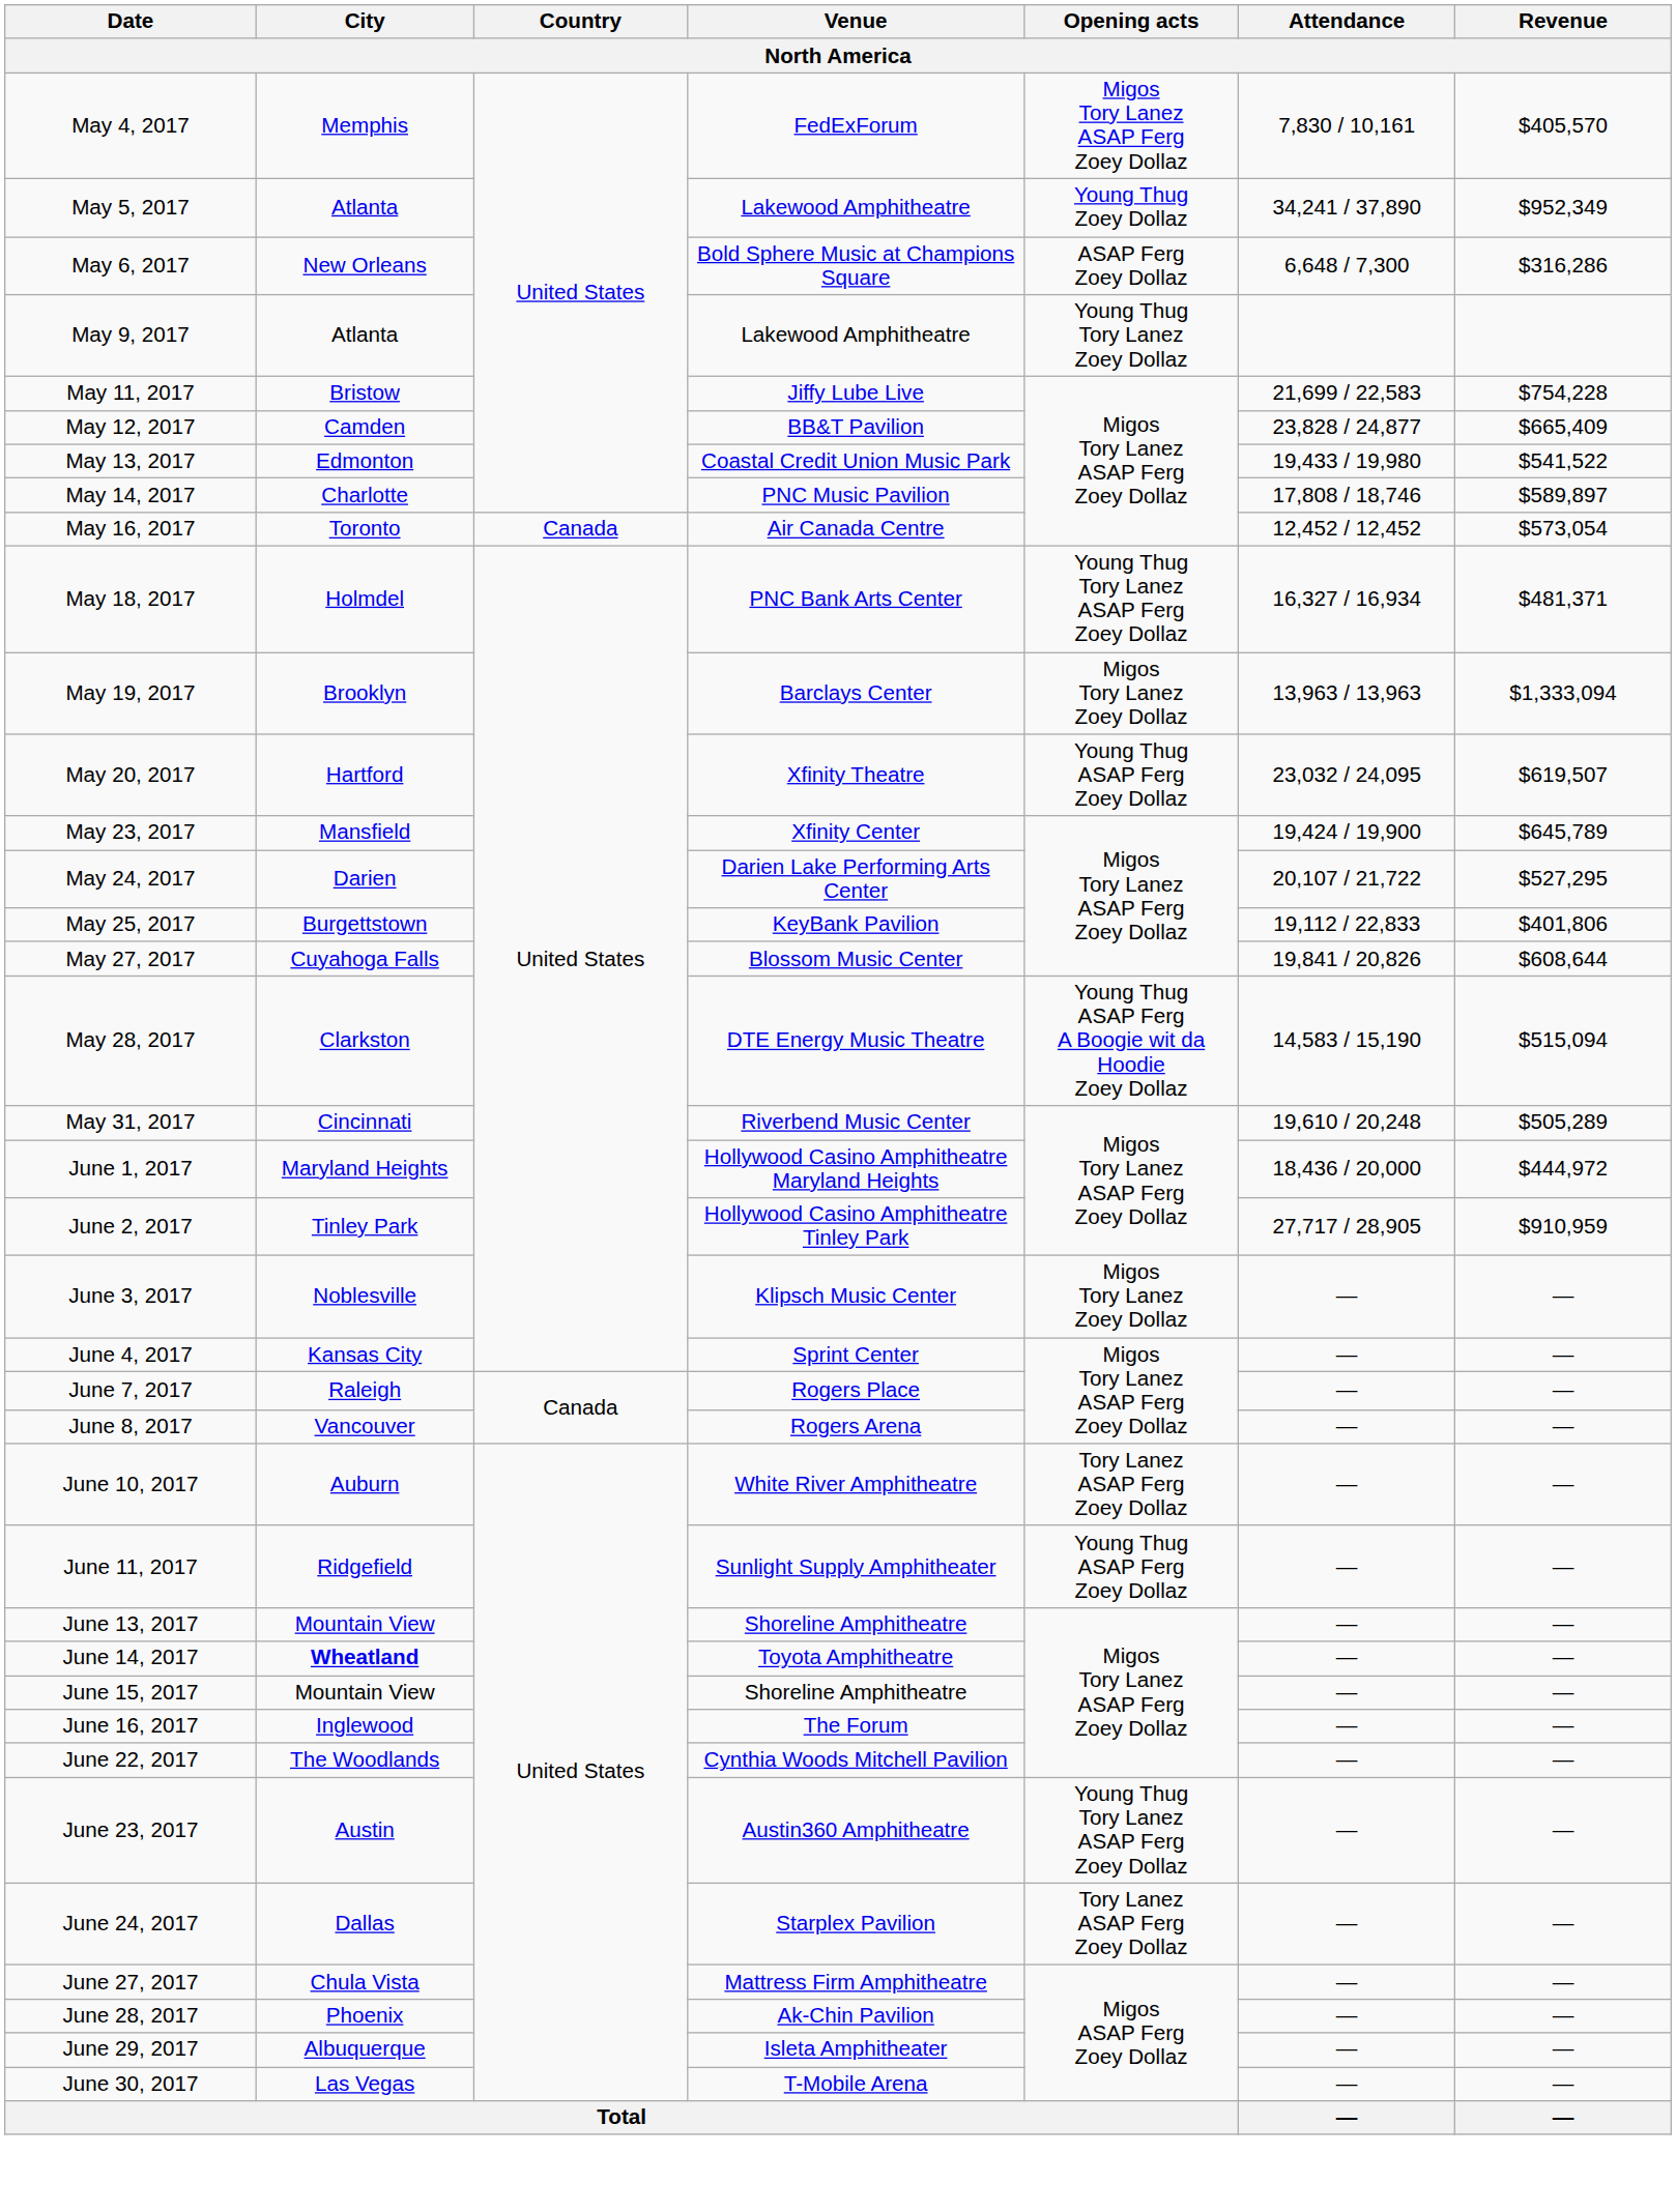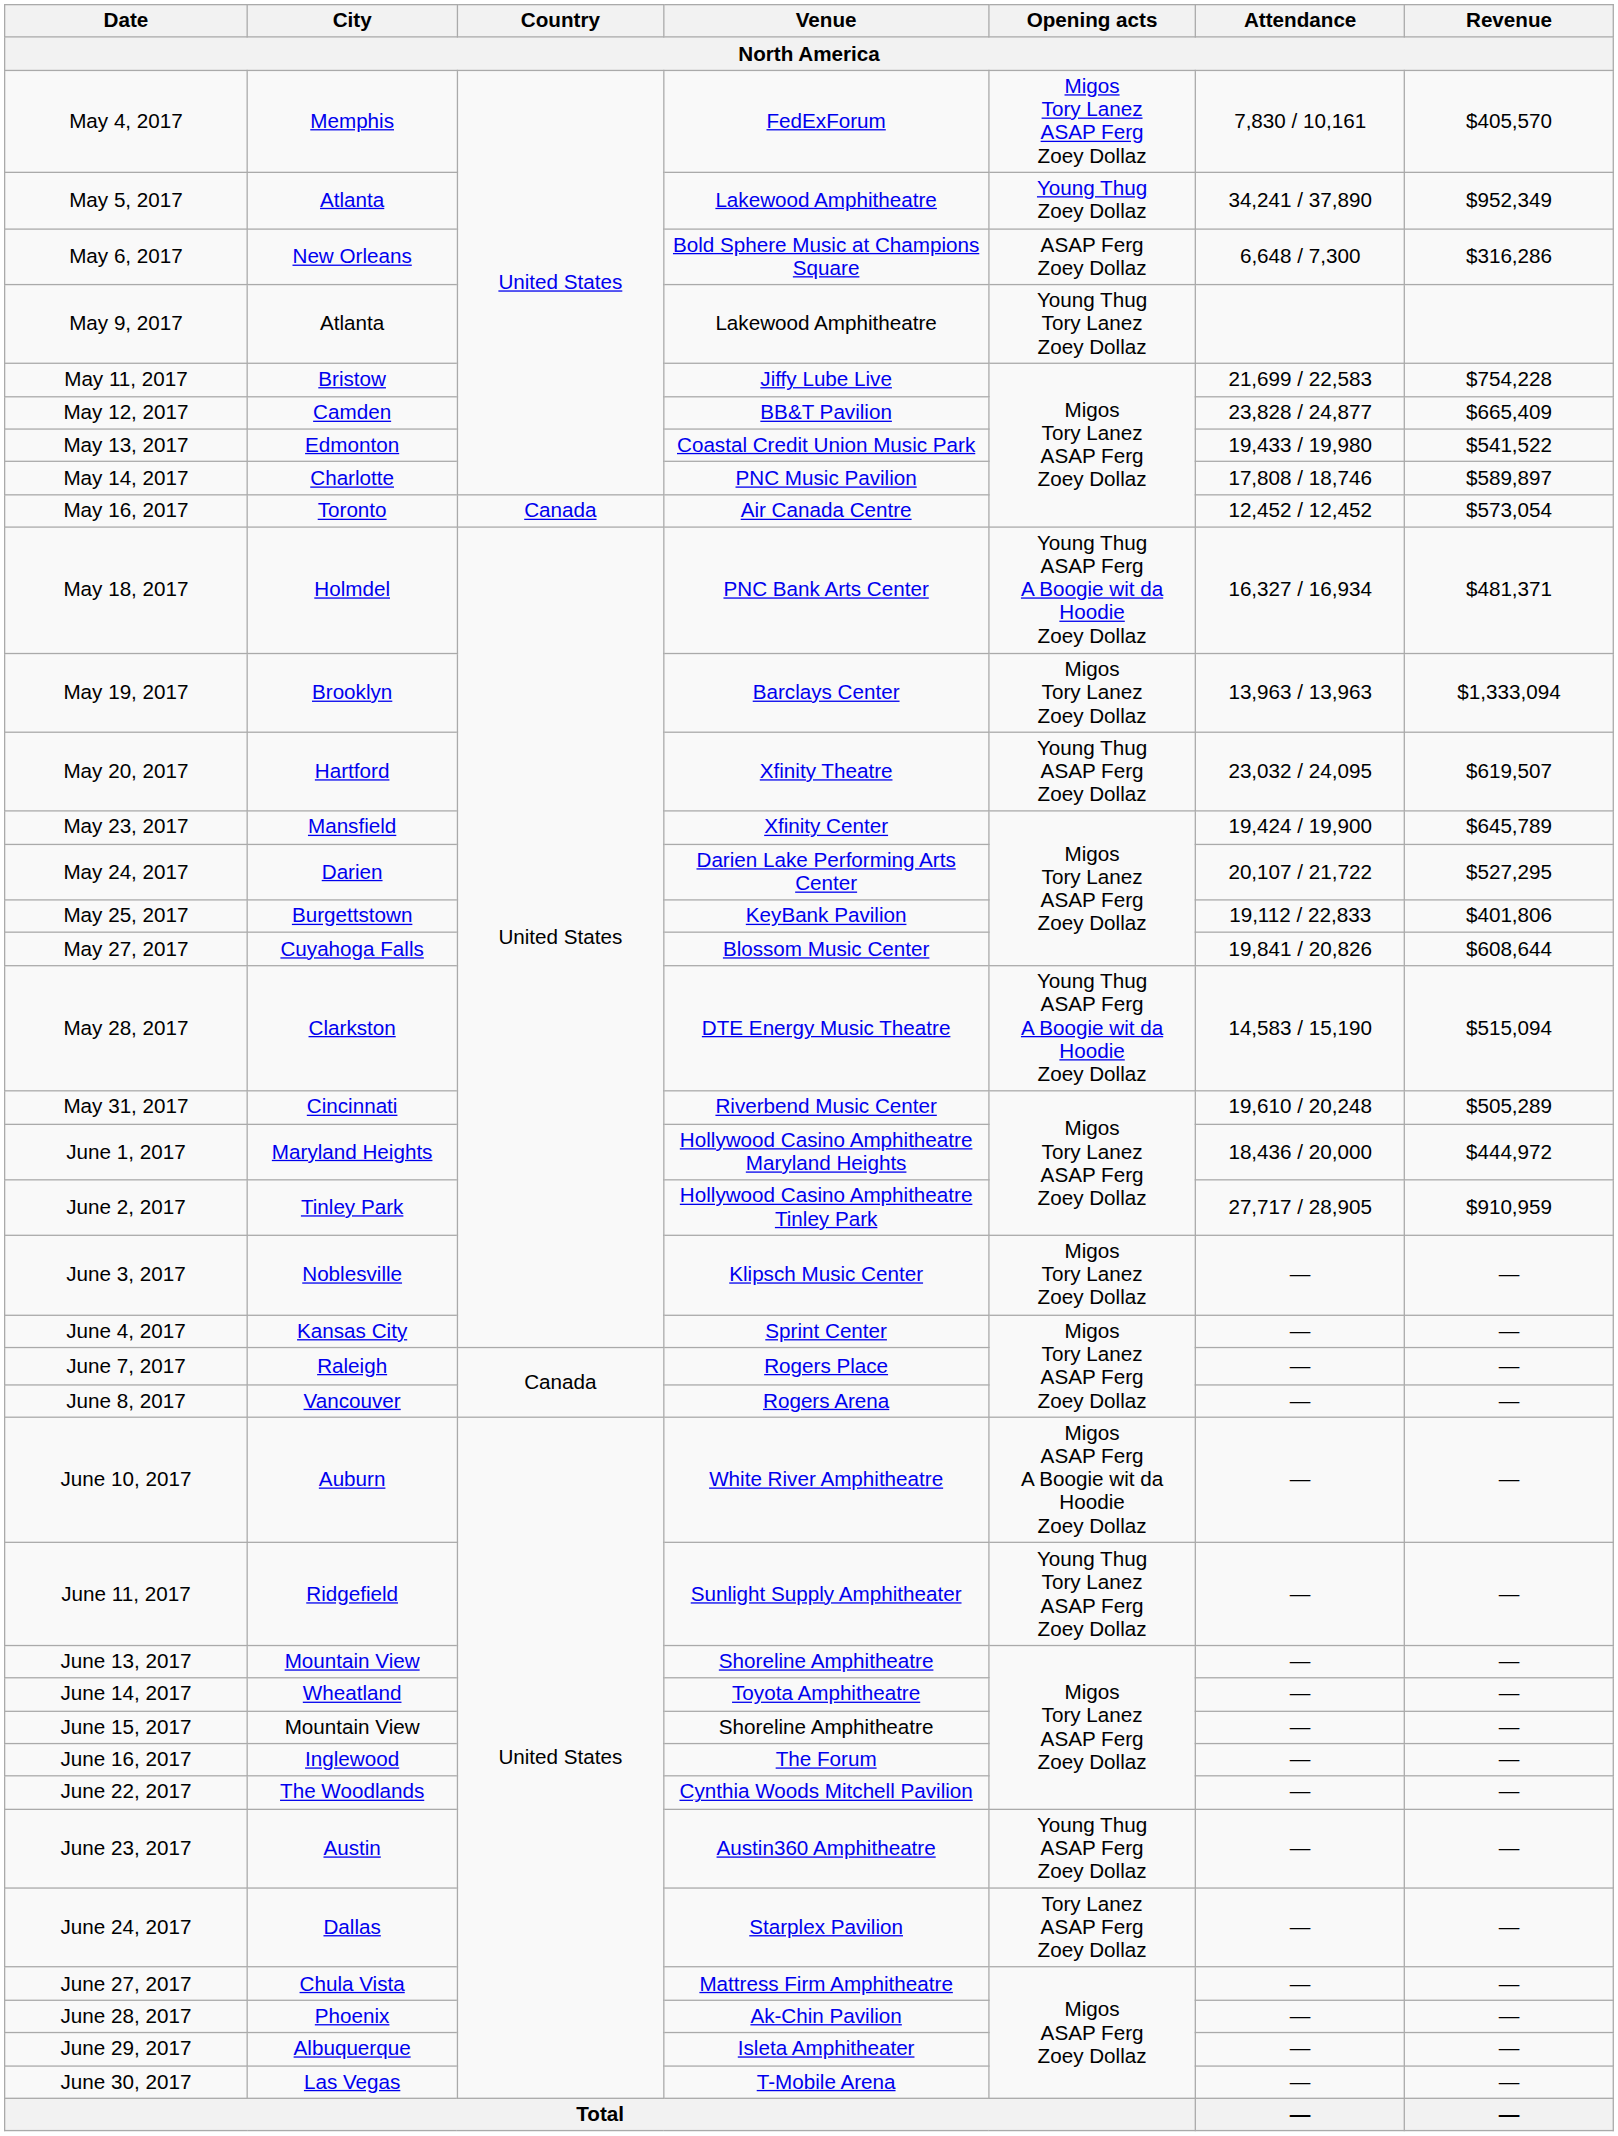 <table class="wikitable" style="text-align:center;">
 <tr>
 <th scope="col" style="width:12em;">Date</th>
 <th scope="col" style="width:10em;">City</th>
 <th scope="col" style="width:10em;">Country</th>
 <th scope="col" style="width:16em;">Venue</th>
 <th scope="col" style="width:10em;">Opening acts</th>
 <th scope="col" style="width:10em;">Attendance</th>
 <th scope="col" style="width:10em;">Revenue</th>
 </tr>
 <tr>
 <th colspan="7">North America</th>
 </tr>
 <tr>
 <td>May 4, 2017</td>
 <td><a href='#'>Memphis</a></td>
 <td rowspan="8"><a href='#'>United States</a></td>
 <td><a href='#'>FedExForum</a></td>
 <td><a href='#'>Migos</a><br><a href='#'>Tory Lanez</a><br><a href='#'>ASAP Ferg</a><br>Zoey Dollaz</td>
 <td>7,830 / 10,161</td>
 <td>$405,570</td>
 </tr>
 <tr>
 <td>May 5, 2017</td>
 <td><a href='#'>Atlanta</a></td>
 <td><a href='#'>Lakewood Amphitheatre</a></td>
 <td><a href='#'>Young Thug</a><br>Zoey Dollaz</td>
 <td>34,241 / 37,890</td>
 <td>$952,349</td>
 </tr>
 <tr>
 <td>May 6, 2017</td>
 <td><a href='#'>New Orleans</a></td>
 <td><a href='#'>Bold Sphere Music at Champions Square</a></td>
 <td>ASAP Ferg<br>Zoey Dollaz</td>
 <td>6,648 / 7,300</td>
 <td>$316,286</td>
 </tr>
 <tr>
 <td>May 9, 2017</td>
 <td>Atlanta</td>
 <td>Lakewood Amphitheatre</td>
 <td>Young Thug<br>Tory Lanez<br>Zoey Dollaz</td>
 <td></td>
 <td></td>
 </tr>
 <tr>
 <td>May 11, 2017</td>
 <td><a href='#'>Bristow</a></td>
 <td><a href='#'>Jiffy Lube Live</a></td>
 <td rowspan="5">Migos<br>Tory Lanez<br>ASAP Ferg<br>Zoey Dollaz</td>
 <td>21,699 / 22,583</td>
 <td>$754,228</td>
 </tr>
 <tr>
 <td>May 12, 2017</td>
 <td><a href='#'>Camden</a></td>
 <td><a href='#'>BB&T Pavilion</a></td>
 <td>23,828 / 24,877</td>
 <td>$665,409</td>
 </tr>
 <tr>
 <td>May 13, 2017</td>
 <td><a href='#'>Edmonton</a></td>
 <td><a href='#'>Coastal Credit Union Music Park</a></td>
 <td>19,433 / 19,980</td>
 <td>$541,522</td>
 </tr>
 <tr>
 <td>May 14, 2017</td>
 <td><a href='#'>Charlotte</a></td>
 <td><a href='#'>PNC Music Pavilion</a></td>
 <td>17,808 / 18,746</td>
 <td>$589,897</td>
 </tr>
 <tr>
 <td>May 16, 2017</td>
 <td><a href='#'>Toronto</a></td>
 <td><a href='#'>Canada</a></td>
 <td><a href='#'>Air Canada Centre</a></td>
 <td>12,452 / 12,452</td>
 <td>$573,054</td>
 </tr>
 <tr>
 <td>May 18, 2017</td>
 <td><a href='#'>Holmdel</a></td>
 <td rowspan="13">United States</td>
 <td><a href='#'>PNC Bank Arts Center</a></td>
-<td>Young Thug<br>Tory Lanez<br>ASAP Ferg<br>Zoey Dollaz</td>
+<td>Young Thug<br>ASAP Ferg<br><a href='#'>A Boogie wit da Hoodie</a><br>Zoey Dollaz</td>
 <td>16,327 / 16,934</td>
 <td>$481,371</td>
 </tr>
 <tr>
 <td>May 19, 2017</td>
 <td><a href='#'>Brooklyn</a></td>
 <td><a href='#'>Barclays Center</a></td>
 <td>Migos<br>Tory Lanez<br>Zoey Dollaz</td>
 <td>13,963 / 13,963</td>
 <td>$1,333,094</td>
 </tr>
 <tr>
 <td>May 20, 2017</td>
 <td><a href='#'>Hartford</a></td>
 <td><a href='#'>Xfinity Theatre</a></td>
 <td>Young Thug<br>ASAP Ferg<br>Zoey Dollaz</td>
 <td>23,032 / 24,095</td>
 <td>$619,507</td>
 </tr>
 <tr>
 <td>May 23, 2017</td>
 <td><a href='#'>Mansfield</a></td>
 <td><a href='#'>Xfinity Center</a></td>
 <td rowspan="4">Migos<br>Tory Lanez<br>ASAP Ferg<br>Zoey Dollaz</td>
 <td>19,424 / 19,900</td>
 <td>$645,789</td>
 </tr>
 <tr>
 <td>May 24, 2017</td>
 <td><a href='#'>Darien</a></td>
 <td><a href='#'>Darien Lake Performing Arts Center</a></td>
 <td>20,107 / 21,722</td>
 <td>$527,295</td>
 </tr>
 <tr>
 <td>May 25, 2017</td>
 <td><a href='#'>Burgettstown</a></td>
 <td><a href='#'>KeyBank Pavilion</a></td>
 <td>19,112 / 22,833</td>
 <td>$401,806</td>
 </tr>
 <tr>
 <td>May 27, 2017</td>
 <td><a href='#'>Cuyahoga Falls</a></td>
 <td><a href='#'>Blossom Music Center</a></td>
 <td>19,841 / 20,826</td>
 <td>$608,644</td>
 </tr>
 <tr>
 <td>May 28, 2017</td>
 <td><a href='#'>Clarkston</a></td>
 <td><a href='#'>DTE Energy Music Theatre</a></td>
 <td>Young Thug<br>ASAP Ferg<br><a href='#'>A Boogie wit da Hoodie</a><br>Zoey Dollaz</td>
 <td>14,583 / 15,190</td>
 <td>$515,094</td>
 </tr>
 <tr>
 <td>May 31, 2017</td>
 <td><a href='#'>Cincinnati</a></td>
 <td><a href='#'>Riverbend Music Center</a></td>
 <td rowspan="3">Migos<br>Tory Lanez<br>ASAP Ferg<br>Zoey Dollaz</td>
 <td>19,610 / 20,248</td>
 <td>$505,289</td>
 </tr>
 <tr>
 <td>June 1, 2017</td>
 <td><a href='#'>Maryland Heights</a></td>
 <td><a href='#'>Hollywood Casino Amphitheatre<br>Maryland Heights</a></td>
 <td>18,436 / 20,000</td>
 <td>$444,972</td>
 </tr>
 <tr>
 <td>June 2, 2017</td>
 <td><a href='#'>Tinley Park</a></td>
 <td><a href='#'>Hollywood Casino Amphitheatre<br>Tinley Park</a></td>
 <td>27,717 / 28,905</td>
 <td>$910,959</td>
 </tr>
 <tr>
 <td>June 3, 2017</td>
 <td><a href='#'>Noblesville</a></td>
 <td><a href='#'>Klipsch Music Center</a></td>
 <td>Migos<br>Tory Lanez<br>Zoey Dollaz</td>
 <td>—</td>
 <td>—</td>
 </tr>
 <tr>
 <td>June 4, 2017</td>
 <td><a href='#'>Kansas City</a></td>
 <td><a href='#'>Sprint Center</a></td>
 <td rowspan="3">Migos<br>Tory Lanez<br>ASAP Ferg<br>Zoey Dollaz</td>
 <td>—</td>
 <td>—</td>
 </tr>
 <tr>
 <td>June 7, 2017</td>
 <td><a href='#'>Raleigh</a></td>
 <td rowspan="2">Canada</td>
 <td><a href='#'>Rogers Place</a></td>
 <td>—</td>
 <td>—</td>
 </tr>
 <tr>
 <td>June 8, 2017</td>
 <td><a href='#'>Vancouver</a></td>
 <td><a href='#'>Rogers Arena</a></td>
 <td>—</td>
 <td>—</td>
 </tr>
 <tr>
 <td>June 10, 2017</td>
 <td><a href='#'>Auburn</a></td>
 <td rowspan="13">United States</td>
 <td><a href='#'>White River Amphitheatre</a></td>
-<td>Tory Lanez<br>ASAP Ferg<br>Zoey Dollaz</td>
+<td>Migos<br>ASAP Ferg<br>A Boogie wit da Hoodie<br>Zoey Dollaz</td>
 <td>—</td>
 <td>—</td>
 </tr>
 <tr>
 <td>June 11, 2017</td>
 <td><a href='#'>Ridgefield</a></td>
 <td><a href='#'>Sunlight Supply Amphitheater</a></td>
-<td>Young Thug<br>ASAP Ferg<br>Zoey Dollaz</td>
+<td>Young Thug<br>Tory Lanez<br>ASAP Ferg<br>Zoey Dollaz</td>
 <td>—</td>
 <td>—</td>
 </tr>
 <tr>
 <td>June 13, 2017</td>
 <td><a href='#'>Mountain View</a></td>
 <td><a href='#'>Shoreline Amphitheatre</a></td>
 <td rowspan="5">Migos<br>Tory Lanez<br>ASAP Ferg<br>Zoey Dollaz</td>
 <td>—</td>
 <td>—</td>
 </tr>
 <tr>
 <td>June 14, 2017</td>
-<td><strong><a href='#'>Wheatland</a></strong></td>
+<td><a href='#'>Wheatland</a></td>
 <td><a href='#'>Toyota Amphitheatre</a></td>
 <td>—</td>
 <td>—</td>
 </tr>
 <tr>
 <td>June 15, 2017</td>
 <td>Mountain View</td>
 <td>Shoreline Amphitheatre</td>
 <td>—</td>
 <td>—</td>
 </tr>
 <tr>
 <td>June 16, 2017</td>
 <td><a href='#'>Inglewood</a></td>
 <td><a href='#'>The Forum</a></td>
 <td>—</td>
 <td>—</td>
 </tr>
 <tr>
 <td>June 22, 2017</td>
 <td><a href='#'>The Woodlands</a></td>
 <td><a href='#'>Cynthia Woods Mitchell Pavilion</a></td>
 <td>—</td>
 <td>—</td>
 </tr>
 <tr>
 <td>June 23, 2017</td>
 <td><a href='#'>Austin</a></td>
 <td><a href='#'>Austin360 Amphitheatre</a></td>
-<td>Young Thug<br>Tory Lanez<br>ASAP Ferg<br>Zoey Dollaz</td>
+<td>Young Thug<br>ASAP Ferg<br>Zoey Dollaz</td>
 <td>—</td>
 <td>—</td>
 </tr>
 <tr>
 <td>June 24, 2017</td>
 <td><a href='#'>Dallas</a></td>
 <td><a href='#'>Starplex Pavilion</a></td>
 <td>Tory Lanez<br>ASAP Ferg<br>Zoey Dollaz</td>
 <td>—</td>
 <td>—</td>
 </tr>
 <tr>
 <td>June 27, 2017</td>
 <td><a href='#'>Chula Vista</a></td>
 <td><a href='#'>Mattress Firm Amphitheatre</a></td>
 <td rowspan="4">Migos<br>ASAP Ferg<br>Zoey Dollaz</td>
 <td>—</td>
 <td>—</td>
 </tr>
 <tr>
 <td>June 28, 2017</td>
 <td><a href='#'>Phoenix</a></td>
 <td><a href='#'>Ak-Chin Pavilion</a></td>
 <td>—</td>
 <td>—</td>
 </tr>
 <tr>
 <td>June 29, 2017</td>
 <td><a href='#'>Albuquerque</a></td>
 <td><a href='#'>Isleta Amphitheater</a></td>
 <td>—</td>
 <td>—</td>
 </tr>
 <tr>
 <td>June 30, 2017</td>
 <td><a href='#'>Las Vegas</a></td>
 <td><a href='#'>T-Mobile Arena</a></td>
 <td>—</td>
 <td>—</td>
 </tr>
 <tr>
 <th colspan="5">Total</th>
 <th>—</th>
 <th>—</th>
 </tr>
 </table>
